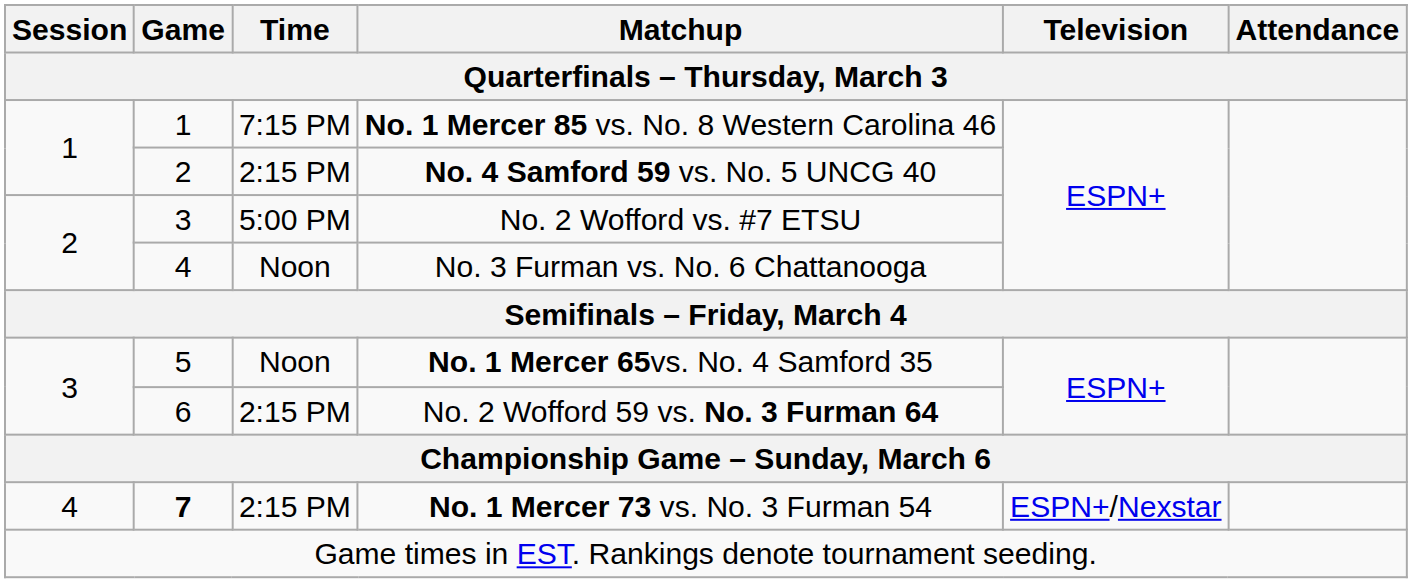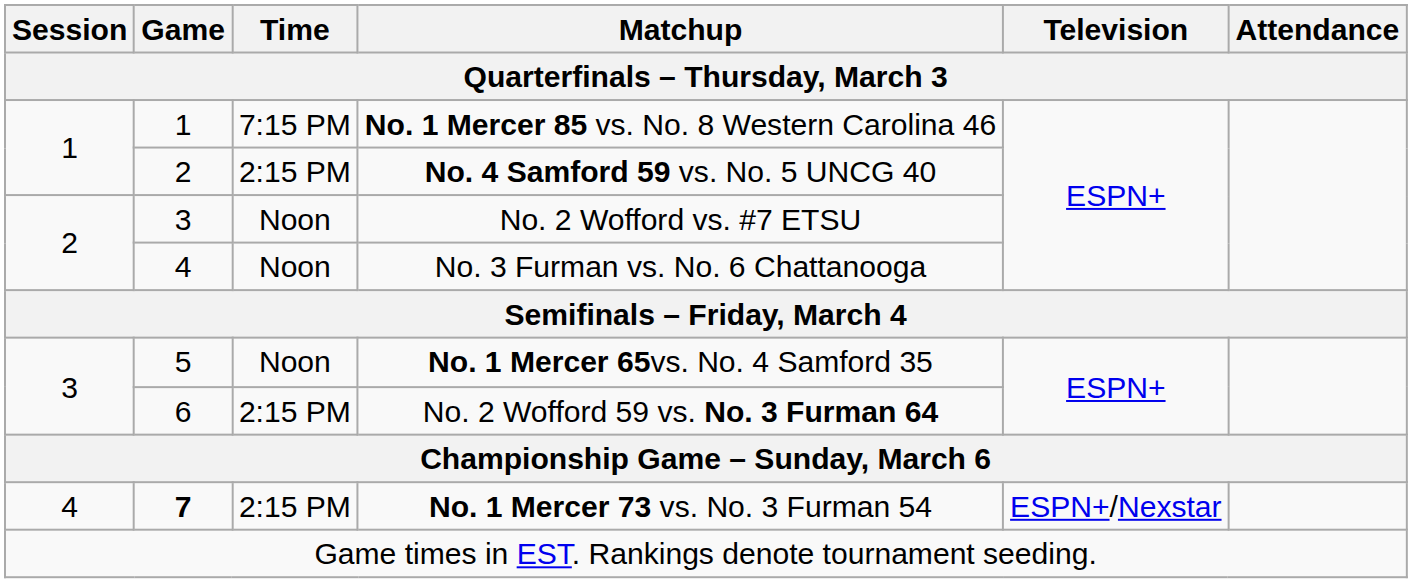 <table class="wikitable" style="font-size: 95%; text-align:center">
 <tr>
 <th>Session</th>
 <th>Game</th>
 <th>Time</th>
 <th>Matchup</th>
 <th>Television</th>
 <th>Attendance</th>
 </tr>
 <tr>
 <th colspan=6>Quarterfinals – Thursday, March 3</th>
 </tr>
 <tr>
 <td rowspan=2>1</td>
 <td>1</td>
 <td>7:15 PM</td>
 <td><strong>No. 1 Mercer 85</strong> vs. No. 8 Western Carolina 46</td>
 <td rowspan=4><a href='#'>ESPN+</a></td>
 <td rowspan=4></td>
 </tr>
 <tr>
 <td>2</td>
 <td>2:15 PM</td>
 <td><strong>No. 4 Samford 59</strong> vs. No. 5 UNCG 40</td>
 </tr>
 <tr>
 <td rowspan=2>2</td>
 <td>3</td>
-<td>5:00 PM</td>
+<td>Noon</td>
 <td>No. 2 Wofford vs. #7 ETSU</td>
 </tr>
 <tr>
 <td>4</td>
 <td>Noon</td>
 <td>No. 3 Furman vs. No. 6 Chattanooga</td>
 </tr>
 <tr>
 <th colspan=7>Semifinals – Friday, March 4</th>
 </tr>
 <tr>
 <td rowspan=2>3</td>
 <td>5</td>
 <td>Noon</td>
 <td><strong>No. 1 Mercer 65</strong>vs. No. 4 Samford 35</td>
 <td rowspan=2><a href='#'>ESPN+</a></td>
 <td rowspan=2></td>
 </tr>
 <tr>
 <td>6</td>
 <td>2:15 PM</td>
 <td>No. 2 Wofford 59 vs. <strong>No. 3 Furman 64</strong></td>
 </tr>
 <tr>
 <th colspan=7>Championship Game – Sunday, March 6</th>
 </tr>
 <tr>
 <td>4</td>
 <td><strong>7</strong></td>
 <td>2:15 PM</td>
 <td><strong>No. 1 Mercer 73</strong> vs. No. 3 Furman 54</td>
 <td><a href='#'>ESPN+</a>/<a href='#'>Nexstar</a></td>
 <td></td>
 </tr>
 <tr>
 <td colspan=6>Game times in <a href='#'>EST</a>. Rankings denote tournament seeding.</td>
 </tr>
 </table>
